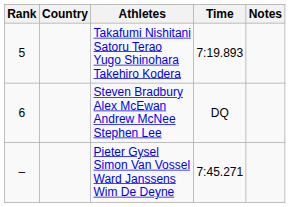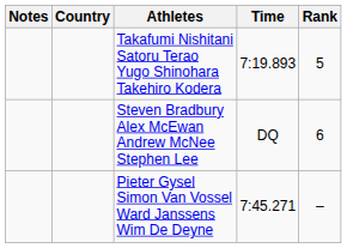 <table class="wikitable sortable" style="text-align:center">
 <tr>
-<th>Rank</th>
+<th>Notes</th>
 <th>Country</th>
 <th>Athletes</th>
 <th>Time</th>
-<th>Notes</th>
+<th>Rank</th>
 </tr>
 <tr>
-<td>5</td>
+<td></td>
 <td align=left></td>
 <td align=left><a href='#'>Takafumi Nishitani</a> <br> <a href='#'>Satoru Terao</a> <br> <a href='#'>Yugo Shinohara</a> <br> <a href='#'>Takehiro Kodera</a></td>
 <td>7:19.893</td>
-<td></td>
+<td>5</td>
 </tr>
 <tr>
-<td>6</td>
+<td></td>
 <td align=left></td>
 <td align=left><a href='#'>Steven Bradbury</a> <br> <a href='#'>Alex McEwan</a> <br> <a href='#'>Andrew McNee</a> <br> <a href='#'>Stephen Lee</a></td>
 <td>DQ</td>
-<td></td>
+<td>6</td>
 </tr>
 <tr>
-<td>–</td>
+<td></td>
 <td align=left></td>
 <td align=left><a href='#'>Pieter Gysel</a> <br> <a href='#'>Simon Van Vossel</a> <br> <a href='#'>Ward Janssens</a> <br> <a href='#'>Wim De Deyne</a></td>
 <td>7:45.271</td>
-<td></td>
+<td>–</td>
 </tr>
 </table>
